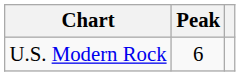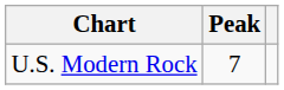 <table class="wikitable sortable">
 <tr>
 <th>Chart</th>
 <th>Peak</th>
 <th class=unsortable></th>
 </tr>
 <tr>
 <td>U.S. <a href='#'>Modern Rock</a></td>
-<td align=center>6</td>
+<td align=center>7</td>
 <td></td>
 </tr>
 </table>
